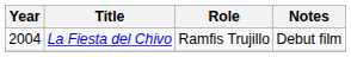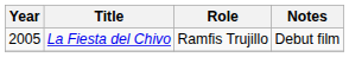 <table class="wikitable sortable">
 <tr>
 <th>Year</th>
 <th>Title</th>
 <th>Role</th>
 <th>Notes</th>
 </tr>
 <tr>
-<td>2004</td>
+<td>2005</td>
 <td><em><a href='#'>La Fiesta del Chivo</a></em></td>
 <td>Ramfis Trujillo</td>
 <td>Debut film</td>
 </tr>
 <tr>
 </tr>
 </table>
